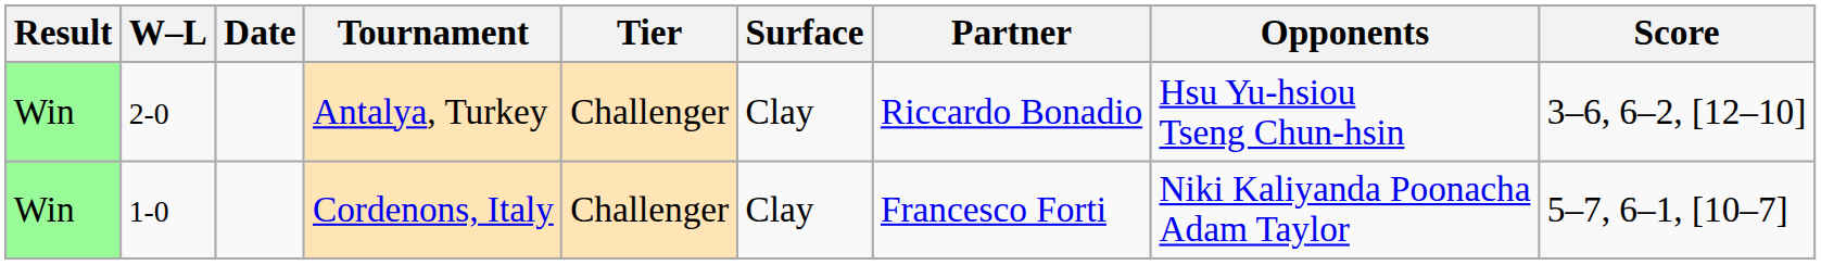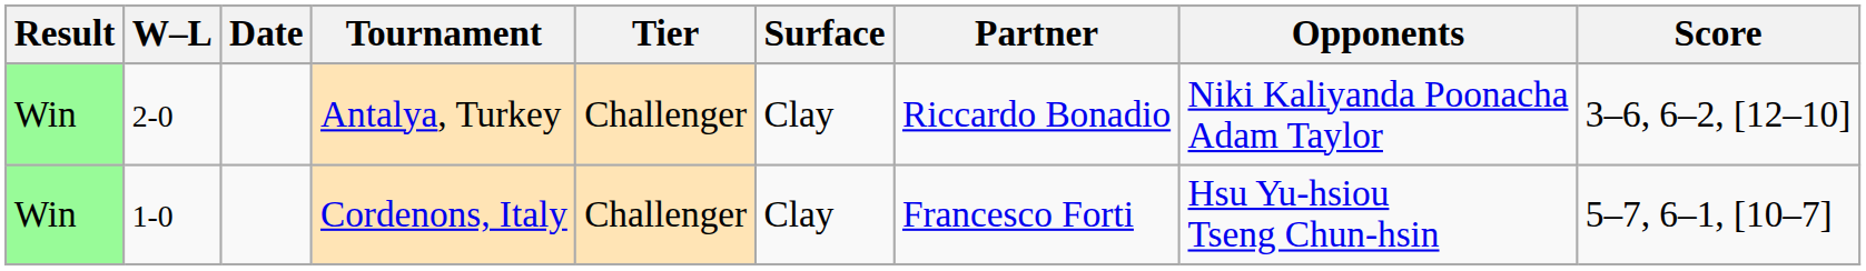 <table class="sortable wikitable">
 <tr>
 <th>Result</th>
 <th class=unsortable>W–L</th>
 <th>Date</th>
 <th>Tournament</th>
 <th>Tier</th>
 <th>Surface</th>
 <th>Partner</th>
 <th>Opponents</th>
 <th class=unsortable>Score</th>
 </tr>
 <tr>
 <td bgcolor= 98FB98>Win</td>
 <td><small>2-0</small></td>
 <td><a href='#'></a></td>
 <td style=background:moccasin><a href='#'>Antalya</a>, Turkey</td>
 <td style=background:moccasin>Challenger</td>
 <td>Clay</td>
 <td> <a href='#'>Riccardo Bonadio</a></td>
-<td> <a href='#'>Hsu Yu-hsiou</a><br> <a href='#'>Tseng Chun-hsin</a></td>
+<td> <a href='#'>Niki Kaliyanda Poonacha</a><br> <a href='#'>Adam Taylor</a></td>
 <td>3–6, 6–2, [12–10]</td>
 </tr>
 <tr>
 <td bgcolor= 98FB98>Win</td>
 <td><small>1-0</small></td>
 <td><a href='#'></a></td>
 <td style=background:moccasin><a href='#'>Cordenons, Italy</a></td>
 <td style=background:moccasin>Challenger</td>
 <td>Clay</td>
 <td> <a href='#'>Francesco Forti</a></td>
-<td> <a href='#'>Niki Kaliyanda Poonacha</a><br> <a href='#'>Adam Taylor</a></td>
+<td> <a href='#'>Hsu Yu-hsiou</a><br> <a href='#'>Tseng Chun-hsin</a></td>
 <td>5–7, 6–1, [10–7]</td>
 </tr>
 </table>
